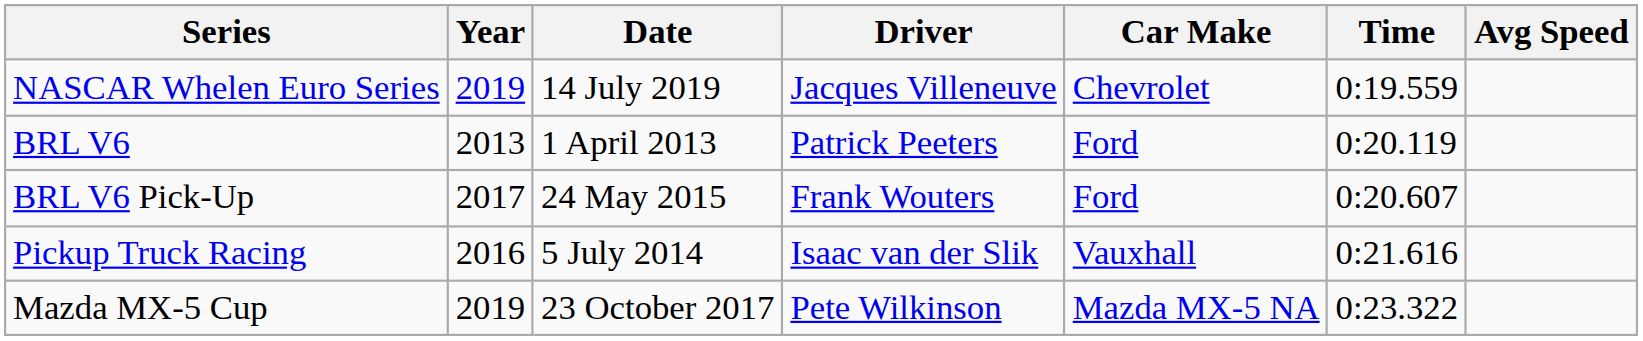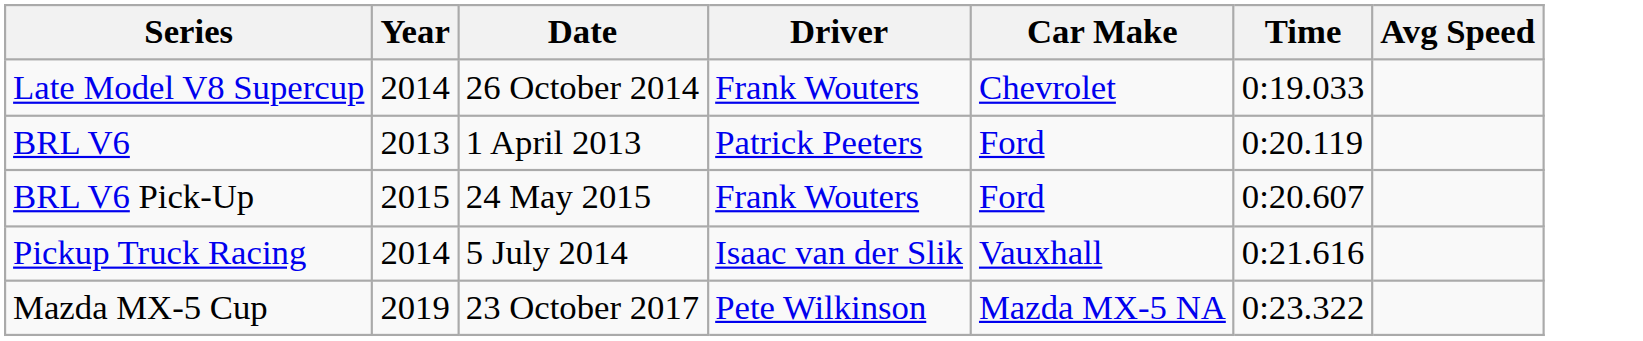 <table class="wikitable">
 <tr>
 <th><strong>Series</strong></th>
 <th><strong>Year</strong></th>
 <th><strong>Date</strong></th>
 <th><strong>Driver</strong></th>
 <th><strong>Car Make</strong></th>
 <th><strong>Time</strong></th>
 <th><strong>Avg Speed</strong></th>
 </tr>
 <tr>
-<td><a href='#'>NASCAR Whelen Euro Series</a></td>
-<td><a href='#'>2019</a></td>
-<td>14 July 2019</td>
-<td> <a href='#'>Jacques Villeneuve</a></td>
+<td><a href='#'>Late Model V8 Supercup</a></td>
+<td>2014</td>
+<td>26 October 2014</td>
+<td> <a href='#'>Frank Wouters</a></td>
 <td><a href='#'>Chevrolet</a></td>
-<td>0:19.559</td>
+<td>0:19.033</td>
 <td></td>
 </tr>
 <tr>
 <td><a href='#'>BRL V6</a></td>
 <td>2013</td>
 <td>1 April 2013</td>
 <td> <a href='#'>Patrick Peeters</a></td>
 <td><a href='#'>Ford</a></td>
 <td>0:20.119</td>
 <td></td>
 </tr>
 <tr>
 <td><a href='#'>BRL V6</a> Pick-Up</td>
-<td>2017</td>
+<td>2015</td>
 <td>24 May 2015</td>
 <td> <a href='#'>Frank Wouters</a></td>
 <td><a href='#'>Ford</a></td>
 <td>0:20.607</td>
 <td></td>
 </tr>
 <tr>
 <td><a href='#'>Pickup Truck Racing</a></td>
-<td>2016</td>
+<td>2014</td>
 <td>5 July 2014</td>
 <td> <a href='#'>Isaac van der Slik</a></td>
 <td><a href='#'>Vauxhall</a></td>
 <td>0:21.616</td>
 <td></td>
 </tr>
 <tr>
 <td>Mazda MX-5 Cup</td>
 <td>2019</td>
 <td>23 October 2017</td>
 <td> <a href='#'>Pete Wilkinson</a></td>
 <td><a href='#'>Mazda MX-5 NA</a></td>
 <td>0:23.322</td>
 <td></td>
 </tr>
 </table>
